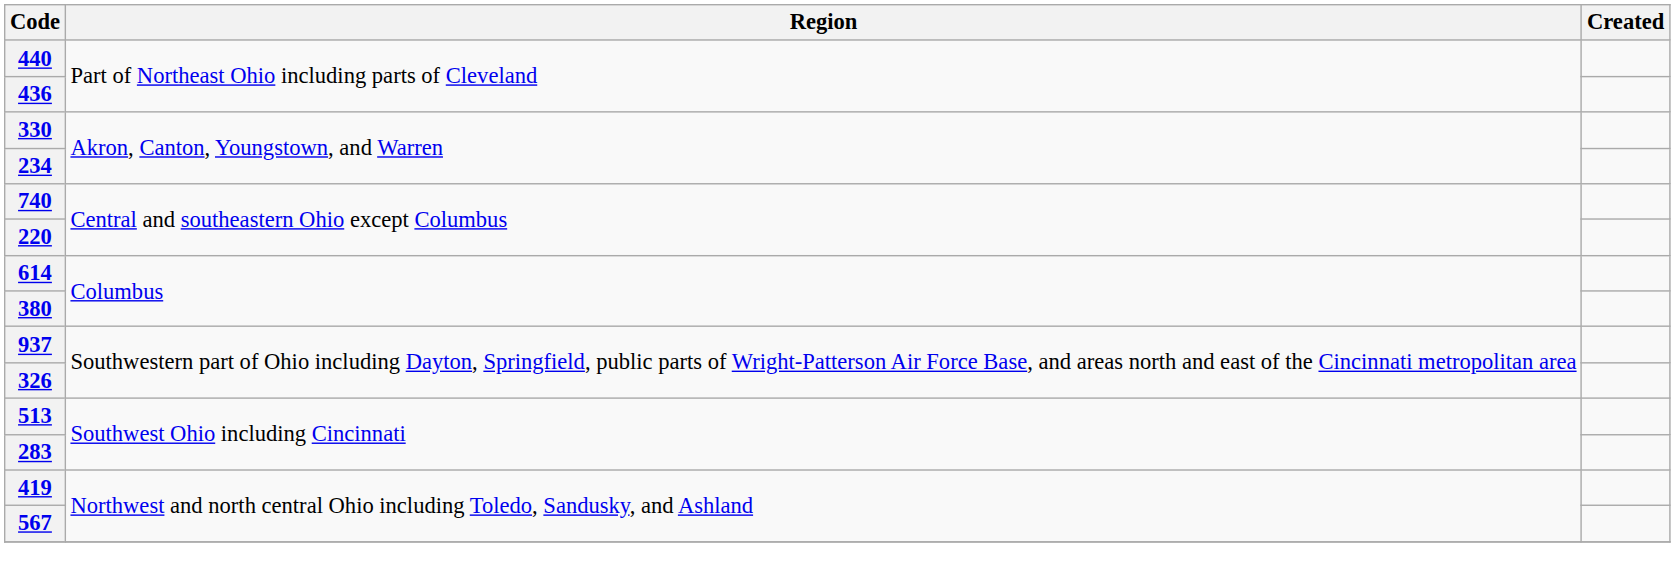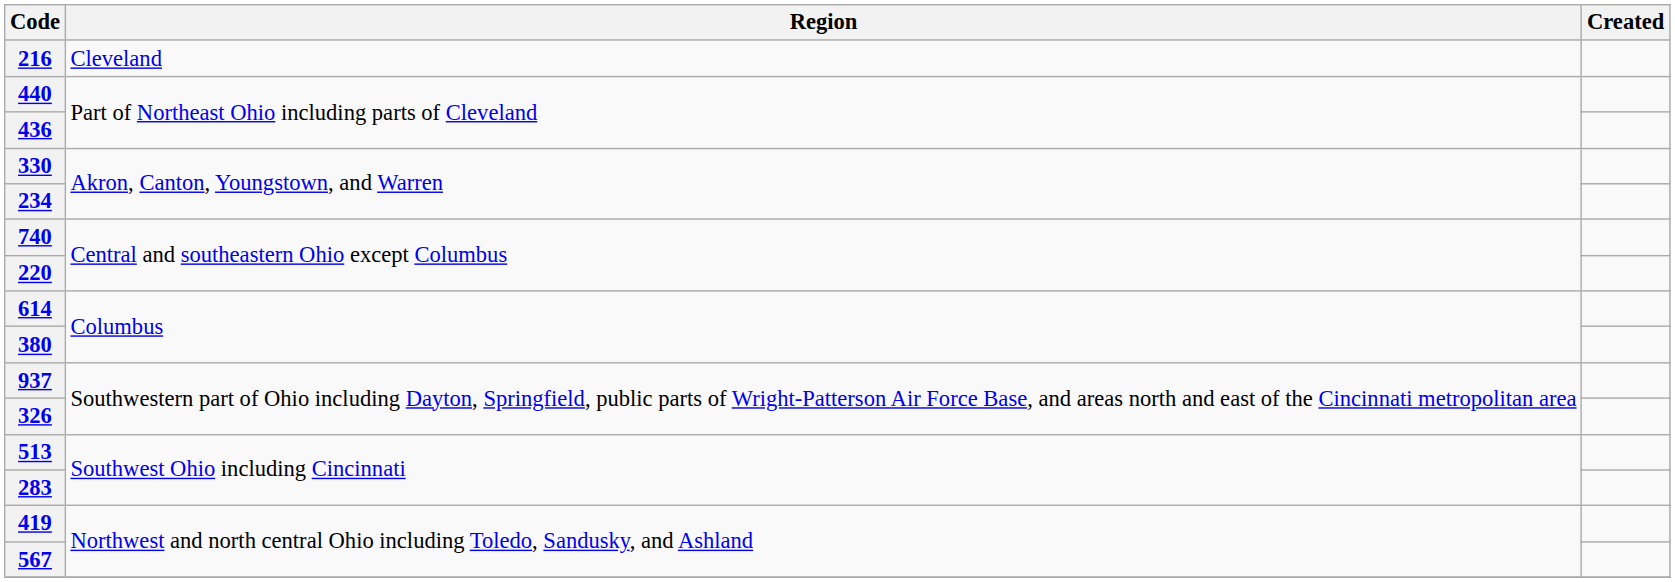 <table class="wikitable sortable">
 <tr>
 <th>Code</th>
 <th>Region</th>
 <th>Created</th>
+</tr>
+<tr>
+<th><a href='#'>216</a></th>
+<td><a href='#'>Cleveland</a></td>
+<td></td>
 </tr>
 <tr>
 <th><a href='#'>440</a></th>
 <td rowspan="2">Part of <a href='#'>Northeast Ohio</a> including parts of <a href='#'>Cleveland</a></td>
 <td></td>
 </tr>
 <tr>
 <th><a href='#'>436</a></th>
 <td></td>
 </tr>
 <tr>
 <th><a href='#'>330</a></th>
 <td rowspan="2"><a href='#'>Akron</a>, <a href='#'>Canton</a>, <a href='#'>Youngstown</a>, and <a href='#'>Warren</a></td>
 <td></td>
 </tr>
 <tr>
 <th><a href='#'>234</a></th>
 <td></td>
 </tr>
 <tr>
 <th><a href='#'>740</a></th>
 <td rowspan="2"><a href='#'>Central</a> and <a href='#'>southeastern Ohio</a> except <a href='#'>Columbus</a></td>
 <td></td>
 </tr>
 <tr>
 <th><a href='#'>220</a></th>
 <td></td>
 </tr>
 <tr>
 <th><a href='#'>614</a></th>
 <td rowspan="2"><a href='#'>Columbus</a></td>
 <td></td>
 </tr>
 <tr>
 <th><a href='#'>380</a></th>
 <td></td>
 </tr>
 <tr>
 <th><a href='#'>937</a></th>
 <td rowspan="2">Southwestern part of Ohio including <a href='#'>Dayton</a>, <a href='#'>Springfield</a>, public parts of <a href='#'>Wright-Patterson Air Force Base</a>, and areas north and east of the <a href='#'>Cincinnati metropolitan area</a></td>
 <td></td>
 </tr>
 <tr>
 <th><a href='#'>326</a></th>
 <td></td>
 </tr>
 <tr>
 <th><a href='#'>513</a></th>
 <td rowspan="2"><a href='#'>Southwest Ohio</a> including <a href='#'>Cincinnati</a></td>
 <td></td>
 </tr>
 <tr>
 <th><a href='#'>283</a></th>
 <td></td>
 </tr>
 <tr>
 <th><a href='#'>419</a></th>
 <td rowspan="2"><a href='#'>Northwest</a> and north central Ohio including <a href='#'>Toledo</a>, <a href='#'>Sandusky</a>, and <a href='#'>Ashland</a></td>
 <td></td>
 </tr>
 <tr>
 <th><a href='#'>567</a></th>
 <td></td>
 </tr>
 <tr>
 </tr>
 </table>
